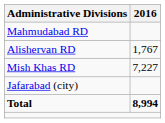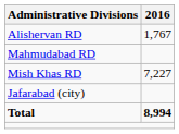 <table class="wikitable">
 <tr>
 <th>Administrative Divisions</th>
 <th>2016</th>
 </tr>
 <tr>
+<td><a href='#'>Alishervan RD</a></td>
+<td style="text-align: right;">1,767</td>
+</tr>
+<tr>
 <td><a href='#'>Mahmudabad RD</a></td>
 <td style="text-align: right;"></td>
-</tr>
-<tr>
-<td><a href='#'>Alishervan RD</a></td>
-<td style="text-align: right;">1,767</td>
 </tr>
 <tr>
 <td><a href='#'>Mish Khas RD</a></td>
 <td style="text-align: right;">7,227</td>
 </tr>
 <tr>
 <td><a href='#'>Jafarabad</a> (city)</td>
 <td style="text-align: right;"></td>
 </tr>
 <tr>
 <td><strong>Total</strong></td>
 <td style="text-align: right;"><strong>8,994</strong></td>
 </tr>
 <tr>
 <td colspan=2></td>
 </tr>
 </table>
